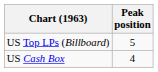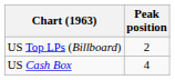 <table class="wikitable">
 <tr>
 <th>Chart (1963)</th>
 <th>Peak<br>position</th>
 </tr>
 <tr>
 <td>US <a href='#'>Top LPs</a> (<em>Billboard</em>)</td>
-<td align="center">5</td>
+<td align="center">2</td>
 </tr>
 <tr>
 <td>US <em><a href='#'>Cash Box</a></em></td>
 <td align="center">4</td>
 </tr>
 </table>
